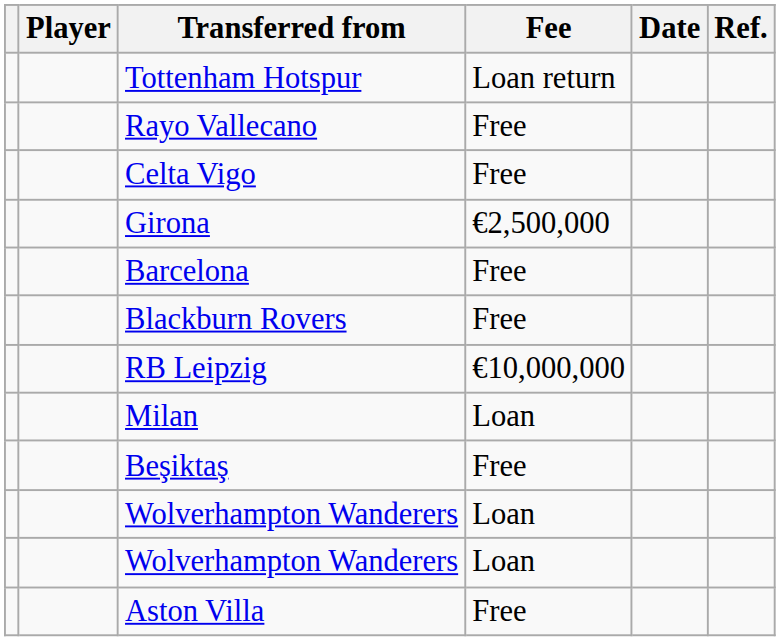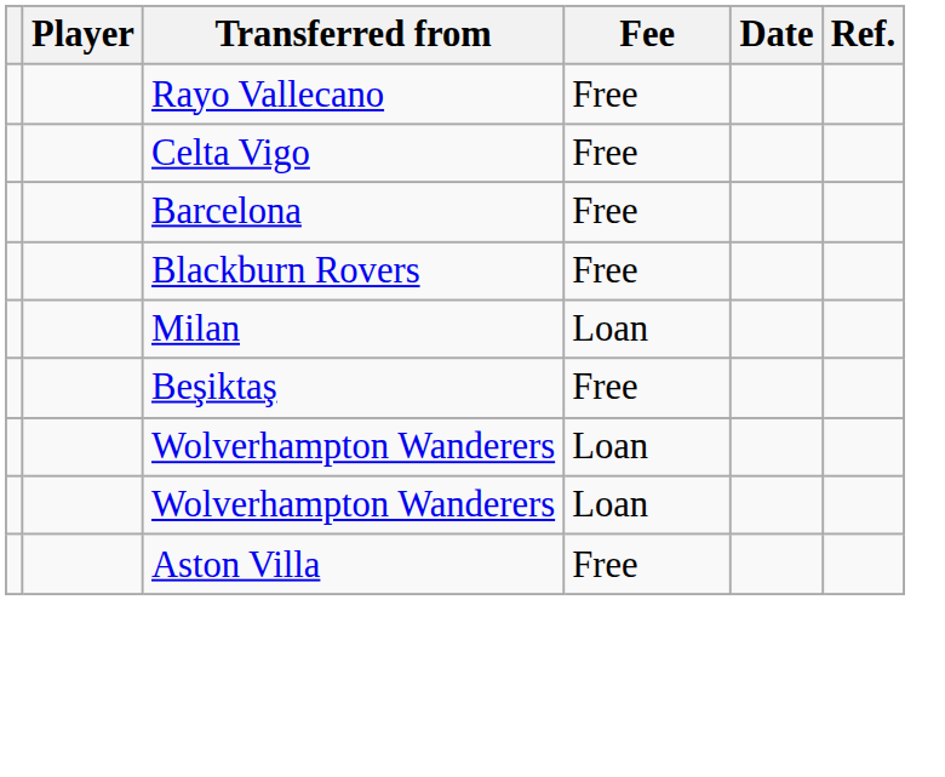 <table class="wikitable plainrowheaders sortable">
 <tr>
 <th></th>
 <th scope="col">Player</th>
 <th>Transferred from</th>
 <th style="width: 65px;">Fee</th>
 <th scope="col">Date</th>
 <th scope="col">Ref.</th>
-</tr>
-<tr>
-<td align="center"></td>
-<td></td>
-<td> <a href='#'>Tottenham Hotspur</a></td>
-<td>Loan return</td>
-<td></td>
-<td></td>
 </tr>
 <tr>
 <td align="center"></td>
 <td></td>
 <td> <a href='#'>Rayo Vallecano</a></td>
 <td>Free</td>
 <td></td>
 <td></td>
 </tr>
 <tr>
 <td align="center"></td>
 <td></td>
 <td> <a href='#'>Celta Vigo</a></td>
 <td>Free</td>
 <td></td>
 <td></td>
 </tr>
 <tr>
 <td align="center"></td>
 <td></td>
-<td> <a href='#'>Girona</a></td>
-<td>€2,500,000</td>
-<td></td>
-<td></td>
-</tr>
-<tr>
-<td align="center"></td>
-<td></td>
 <td> <a href='#'>Barcelona</a></td>
 <td>Free</td>
 <td></td>
 <td></td>
 </tr>
 <tr>
 <td align="center"></td>
 <td></td>
 <td> <a href='#'>Blackburn Rovers</a></td>
 <td>Free</td>
-<td></td>
-<td></td>
-</tr>
-<tr>
-<td align="center"></td>
-<td></td>
-<td> <a href='#'>RB Leipzig</a></td>
-<td>€10,000,000</td>
 <td></td>
 <td></td>
 </tr>
 <tr>
 <td align="center"></td>
 <td></td>
 <td> <a href='#'>Milan</a></td>
 <td>Loan</td>
 <td></td>
 <td></td>
 </tr>
 <tr>
 <td align="center"></td>
 <td></td>
 <td> <a href='#'>Beşiktaş</a></td>
 <td>Free</td>
 <td></td>
 <td></td>
 </tr>
 <tr>
 <td align="center"></td>
 <td></td>
 <td> <a href='#'>Wolverhampton Wanderers</a></td>
 <td>Loan</td>
 <td></td>
 <td></td>
 </tr>
 <tr>
 <td align="center"></td>
 <td></td>
 <td> <a href='#'>Wolverhampton Wanderers</a></td>
 <td>Loan</td>
 <td></td>
 <td></td>
 </tr>
 <tr>
 <td align="center"></td>
 <td></td>
 <td> <a href='#'>Aston Villa</a></td>
 <td>Free</td>
 <td></td>
 <td></td>
 </tr>
 </table>
